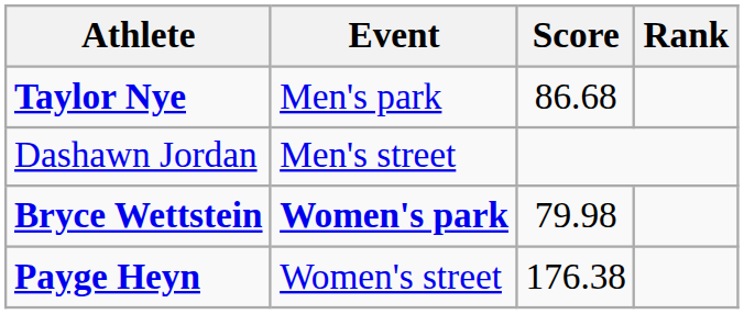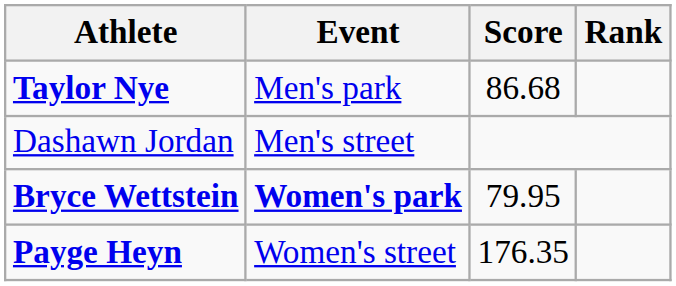 <table class=wikitable style=font-size:90%;text-align:center>
 <tr>
 <th>Athlete</th>
 <th>Event</th>
 <th>Score</th>
 <th>Rank</th>
 </tr>
 <tr>
 <td align=left><strong><a href='#'>Taylor Nye</a></strong></td>
 <td align=left><a href='#'>Men's park</a></td>
 <td>86.68</td>
 <td></td>
 </tr>
 <tr>
 <td align=left><a href='#'>Dashawn Jordan</a></td>
 <td align=left><a href='#'>Men's street</a></td>
 <td colspan=2></td>
 </tr>
 <tr>
 <td align=left><strong><a href='#'>Bryce Wettstein</a></strong></td>
 <td align=left><strong><a href='#'>Women's park</a></strong></td>
-<td>79.98</td>
+<td>79.95</td>
 <td></td>
 </tr>
 <tr>
 <td align=left><strong><a href='#'>Payge Heyn</a></strong></td>
 <td align=left><a href='#'>Women's street</a></td>
-<td>176.38</td>
+<td>176.35</td>
 <td></td>
 </tr>
 </table>
